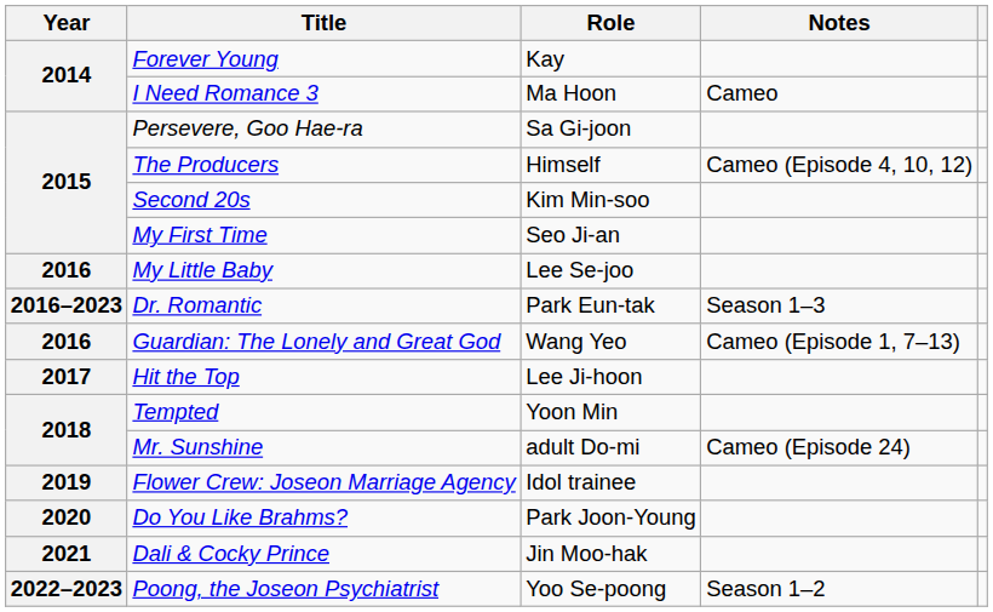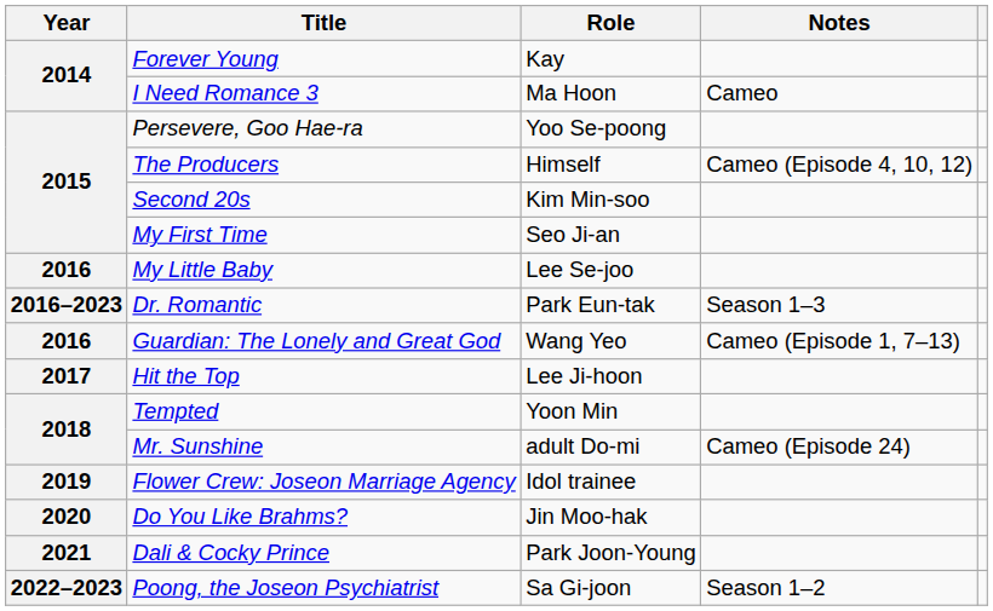 <table class="wikitable sortable plainrowheaders">
 <tr>
 <th scope="col">Year</th>
 <th scope="col">Title</th>
 <th scope="col">Role</th>
 <th scope="col">Notes</th>
 <th scope="col" class="unsortable"></th>
 </tr>
 <tr>
 <th scope="row" rowspan="2">2014</th>
 <td><em><a href='#'>Forever Young</a></em></td>
 <td>Kay</td>
 <td></td>
 <td style="text-align:center"></td>
 </tr>
 <tr>
 <td><em><a href='#'>I Need Romance 3</a></em></td>
 <td>Ma Hoon</td>
 <td>Cameo</td>
 <td style="text-align:center"></td>
 </tr>
 <tr>
 <th scope="row" rowspan="4">2015</th>
 <td><em>Persevere, Goo Hae-ra</em></td>
-<td>Sa Gi-joon</td>
+<td>Yoo Se-poong</td>
 <td></td>
 <td style="text-align:center"></td>
 </tr>
 <tr>
 <td><em><a href='#'>The Producers</a></em></td>
 <td>Himself</td>
 <td>Cameo (Episode 4, 10, 12)</td>
 <td style="text-align:center"></td>
 </tr>
 <tr>
 <td><em><a href='#'>Second 20s</a></em></td>
 <td>Kim Min-soo</td>
 <td></td>
 <td style="text-align:center"></td>
 </tr>
 <tr>
 <td><em><a href='#'>My First Time</a></em></td>
 <td>Seo Ji-an</td>
 <td></td>
 <td style="text-align:center"></td>
 </tr>
 <tr>
 <th scope="row">2016</th>
 <td><em><a href='#'>My Little Baby</a></em></td>
 <td>Lee Se-joo</td>
 <td></td>
 <td style="text-align:center"></td>
 </tr>
 <tr>
 <th scope="row">2016–2023</th>
 <td><em><a href='#'>Dr. Romantic</a></em></td>
 <td>Park Eun-tak</td>
 <td>Season 1–3</td>
 <td style="text-align:center"></td>
 </tr>
 <tr>
 <th scope="row">2016</th>
 <td><em><a href='#'>Guardian: The Lonely and Great God</a></em></td>
 <td>Wang Yeo</td>
 <td>Cameo (Episode 1, 7–13)</td>
 <td style="text-align:center"></td>
 </tr>
 <tr>
 <th scope="row">2017</th>
 <td><em><a href='#'>Hit the Top</a></em></td>
 <td>Lee Ji-hoon</td>
 <td></td>
 <td style="text-align:center"></td>
 </tr>
 <tr>
 <th scope="row" rowspan="2">2018</th>
 <td><em><a href='#'>Tempted</a></em></td>
 <td>Yoon Min</td>
 <td></td>
 <td style="text-align:center"></td>
 </tr>
 <tr>
 <td><em><a href='#'>Mr. Sunshine</a></em></td>
 <td>adult Do-mi</td>
 <td>Cameo (Episode 24)</td>
 <td style="text-align:center"></td>
 </tr>
 <tr>
 <th scope="row">2019</th>
 <td><em><a href='#'>Flower Crew: Joseon Marriage Agency</a></em></td>
 <td>Idol trainee</td>
 <td></td>
 <td style="text-align:center"></td>
 </tr>
 <tr>
 <th scope="row">2020</th>
 <td><em><a href='#'>Do You Like Brahms?</a></em></td>
-<td>Park Joon-Young</td>
+<td>Jin Moo-hak</td>
 <td></td>
 <td style="text-align:center"></td>
 </tr>
 <tr>
 <th scope="row">2021</th>
 <td><em><a href='#'>Dali & Cocky Prince</a></em></td>
-<td>Jin Moo-hak</td>
+<td>Park Joon-Young</td>
 <td></td>
 <td style="text-align:center"></td>
 </tr>
 <tr>
 <th scope="row">2022–2023</th>
 <td><em><a href='#'>Poong, the Joseon Psychiatrist</a></em></td>
-<td>Yoo Se-poong</td>
+<td>Sa Gi-joon</td>
 <td>Season 1–2</td>
 <td style="text-align:center"></td>
 </tr>
 </table>
